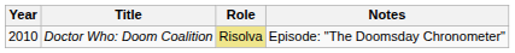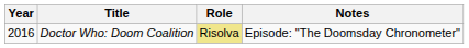 <table class="wikitable">
 <tr>
 <th>Year</th>
 <th>Title</th>
 <th>Role</th>
 <th>Notes</th>
 </tr>
 <tr>
-<td>2010</td>
+<td>2016</td>
 <td><em>Doctor Who: Doom Coalition</em></td>
 <td style="background: khaki;">Risolva</td>
 <td>Episode: "The Doomsday Chronometer"</td>
 </tr>
 </table>
